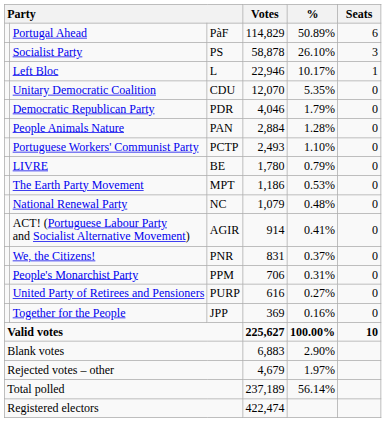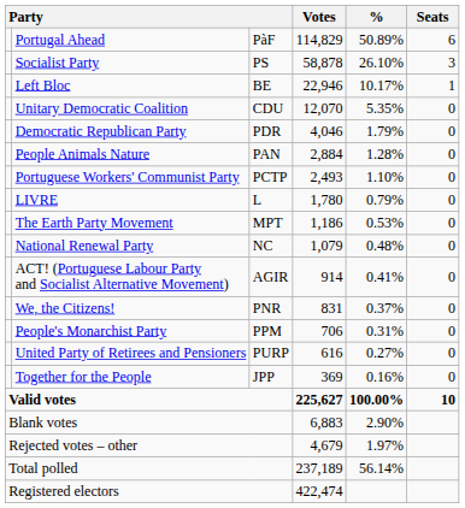 <table class="wikitable" border="1" style="text-align:right;">
 <tr>
 <th style="text-align:left;" colspan=3>Party</th>
 <th align=center width="50">Votes</th>
 <th align=center width="50">%</th>
 <th align=center width="50">Seats</th>
 </tr>
 <tr>
 <td></td>
 <td align=left><a href='#'>Portugal Ahead</a></td>
 <td align=left>PàF</td>
 <td>114,829</td>
 <td>50.89%</td>
 <td>6</td>
 </tr>
 <tr>
 <td></td>
 <td align=left><a href='#'>Socialist Party</a></td>
 <td align=left>PS</td>
 <td>58,878</td>
 <td>26.10%</td>
 <td>3</td>
 </tr>
 <tr>
 <td></td>
 <td align=left><a href='#'>Left Bloc</a></td>
-<td align=left>L</td>
+<td align=left>BE</td>
 <td>22,946</td>
 <td>10.17%</td>
 <td>1</td>
 </tr>
 <tr>
 <td></td>
 <td align=left style="white-space: nowrap;"><a href='#'>Unitary Democratic Coalition</a></td>
 <td align=left>CDU</td>
 <td>12,070</td>
 <td>5.35%</td>
 <td>0</td>
 </tr>
 <tr>
 <td></td>
 <td align=left><a href='#'>Democratic Republican Party</a></td>
 <td align=left>PDR</td>
 <td>4,046</td>
 <td>1.79%</td>
 <td>0</td>
 </tr>
 <tr>
 <td></td>
 <td align=left><a href='#'>People Animals Nature</a></td>
 <td align=left>PAN</td>
 <td>2,884</td>
 <td>1.28%</td>
 <td>0</td>
 </tr>
 <tr>
 <td></td>
 <td align=left><a href='#'>Portuguese Workers' Communist Party</a></td>
 <td align=left>PCTP</td>
 <td>2,493</td>
 <td>1.10%</td>
 <td>0</td>
 </tr>
 <tr>
 <td></td>
 <td align=left><a href='#'>LIVRE</a></td>
-<td align=left>BE</td>
+<td align=left>L</td>
 <td>1,780</td>
 <td>0.79%</td>
 <td>0</td>
 </tr>
 <tr>
 <td></td>
 <td align=left><a href='#'>The Earth Party Movement</a></td>
 <td align=left>MPT</td>
 <td>1,186</td>
 <td>0.53%</td>
 <td>0</td>
 </tr>
 <tr>
 <td></td>
 <td align=left><a href='#'>National Renewal Party</a></td>
 <td align=left>NC</td>
 <td>1,079</td>
 <td>0.48%</td>
 <td>0</td>
 </tr>
 <tr>
 <td></td>
 <td align=left>ACT! (<a href='#'>Portuguese Labour Party</a><br>and <a href='#'>Socialist Alternative Movement</a>)</td>
 <td align=left>AGIR</td>
 <td>914</td>
 <td>0.41%</td>
 <td>0</td>
 </tr>
 <tr>
 <td></td>
 <td align=left><a href='#'>We, the Citizens!</a></td>
 <td align=left>PNR</td>
 <td>831</td>
 <td>0.37%</td>
 <td>0</td>
 </tr>
 <tr>
 <td></td>
 <td align=left><a href='#'>People's Monarchist Party</a></td>
 <td align=left>PPM</td>
 <td>706</td>
 <td>0.31%</td>
 <td>0</td>
 </tr>
 <tr>
 <td></td>
 <td align=left><a href='#'>United Party of Retirees and Pensioners</a></td>
 <td align=left>PURP</td>
 <td>616</td>
 <td>0.27%</td>
 <td>0</td>
 </tr>
 <tr>
 <td></td>
 <td align=left><a href='#'>Together for the People</a></td>
 <td align=left>JPP</td>
 <td>369</td>
 <td>0.16%</td>
 <td>0</td>
 </tr>
 <tr style="font-weight:bold">
 <td align=left colspan=3>Valid votes</td>
 <td>225,627</td>
 <td>100.00%</td>
 <td>10</td>
 </tr>
 <tr>
 <td align=left colspan=3>Blank votes</td>
 <td>6,883</td>
 <td>2.90%</td>
 <td></td>
 </tr>
 <tr>
 <td align=left colspan=3>Rejected votes – other</td>
 <td>4,679</td>
 <td>1.97%</td>
 <td></td>
 </tr>
 <tr>
 <td align=left colspan=3>Total polled</td>
 <td>237,189</td>
 <td>56.14%</td>
 <td></td>
 </tr>
 <tr>
 <td align=left colspan=3>Registered electors</td>
 <td>422,474</td>
 <td></td>
 <td></td>
 </tr>
 </table>
